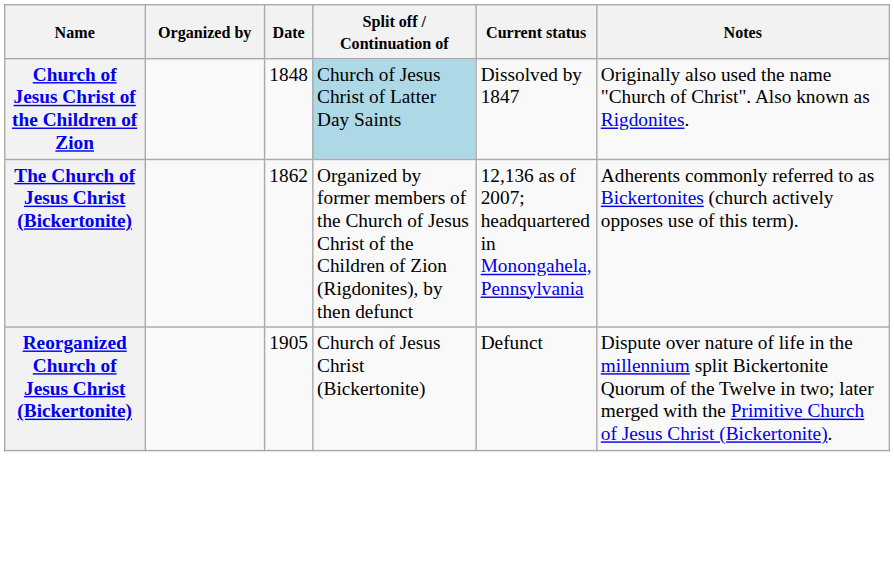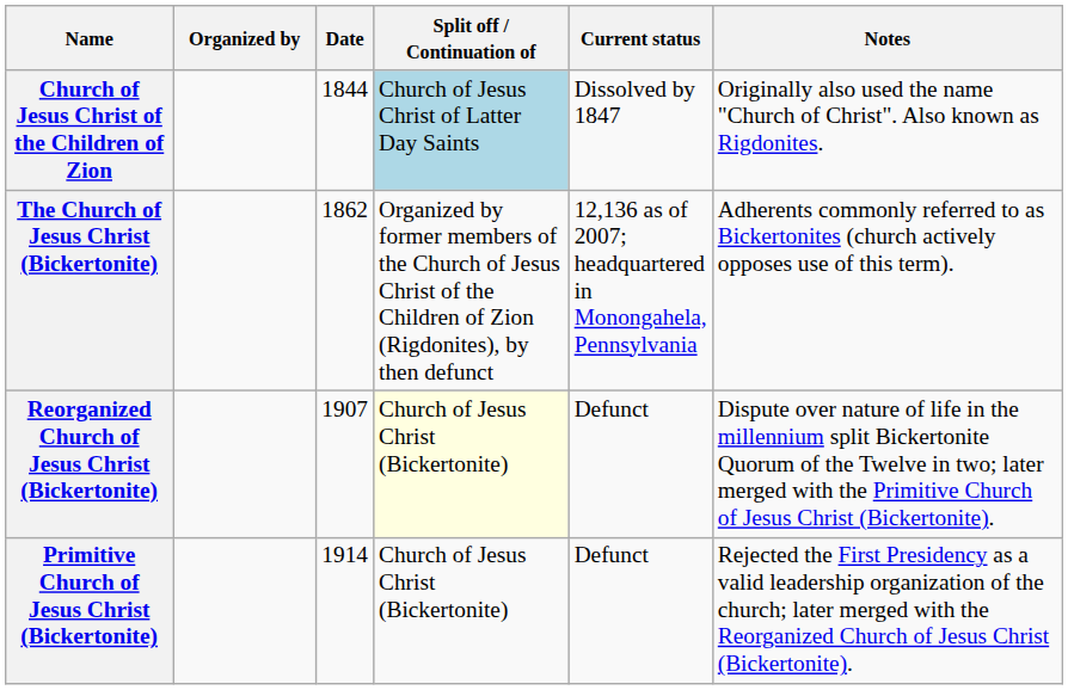 <table class="wikitable sortable" style="width: 100%; font-size: 85%;">
 <tr>
 <th width="16%"><small>Name</small></th>
 <th width="14%"><small>Organized by</small></th>
 <th width="5%"><small>Date</small></th>
 <th width="19%" class="unsortable"><small>Split off / Continuation of</small></th>
 <th width="11%" class="unsortable"><small>Current status</small></th>
 <th width="35%" class="unsortable"><small>Notes</small></th>
 </tr>
 <tr valign="top">
 <th><a href='#'>Church of Jesus Christ of the Children of Zion</a></th>
 <td></td>
-<td>1848</td>
+<td>1844</td>
 <td style="background: lightblue;">Church of Jesus Christ of Latter Day Saints</td>
 <td>Dissolved by 1847</td>
 <td>Originally also used the name "Church of Christ". Also known as <a href='#'>Rigdonites</a>.</td>
 </tr>
 <tr valign="top">
 <th><a href='#'>The Church of Jesus Christ (Bickertonite)</a></th>
 <td></td>
 <td>1862</td>
 <td>Organized by former members of the Church of Jesus Christ of the Children of Zion (Rigdonites), by then defunct</td>
 <td>12,136 as of 2007; headquartered in <a href='#'>Monongahela, Pennsylvania</a></td>
 <td>Adherents commonly referred to as <a href='#'>Bickertonites</a> (church actively opposes use of this term).</td>
 </tr>
 <tr valign="top">
 <th><a href='#'>Reorganized Church of Jesus Christ (Bickertonite)</a></th>
 <td></td>
-<td>1905</td>
-<td>Church of Jesus Christ (Bickertonite)</td>
+<td>1907</td>
+<td style="background: lightyellow;">Church of Jesus Christ (Bickertonite)</td>
 <td>Defunct</td>
 <td>Dispute over nature of life in the <a href='#'>millennium</a> split Bickertonite Quorum of the Twelve in two; later merged with the <a href='#'>Primitive Church of Jesus Christ (Bickertonite)</a>.</td>
 </tr>
+<tr valign="top">
+<th><a href='#'>Primitive Church of Jesus Christ (Bickertonite)</a></th>
+<td></td>
+<td>1914</td>
+<td>Church of Jesus Christ (Bickertonite)</td>
+<td>Defunct</td>
+<td>Rejected the <a href='#'>First Presidency</a> as a valid leadership organization of the church; later merged with the <a href='#'>Reorganized Church of Jesus Christ (Bickertonite)</a>.</td>
+</tr>
 </table>
